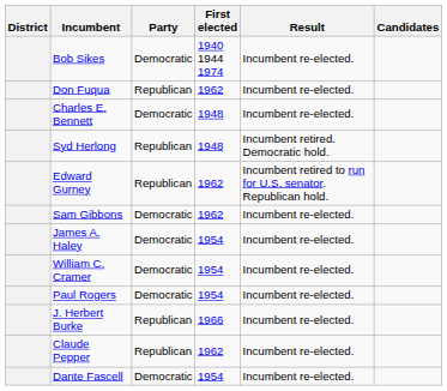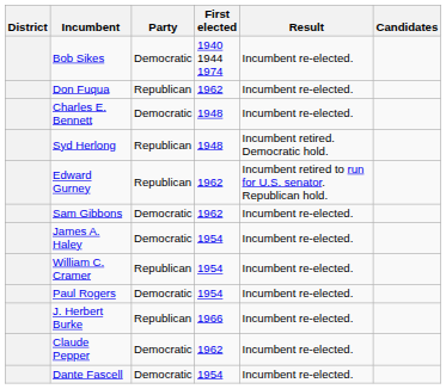 <table class=wikitable>
 <tr valign=bottom>
 <th>District</th>
 <th>Incumbent</th>
 <th>Party</th>
 <th>First<br>elected</th>
 <th>Result</th>
 <th>Candidates</th>
 </tr>
 <tr>
 <th></th>
 <td><a href='#'>Bob Sikes</a></td>
 <td>Democratic</td>
 <td><a href='#'>1940</a><br>1944 <br><a href='#'>1974</a></td>
 <td>Incumbent re-elected.</td>
 <td nowrap></td>
 </tr>
 <tr>
 <th></th>
 <td><a href='#'>Don Fuqua</a></td>
 <td>Republican</td>
 <td><a href='#'>1962</a></td>
 <td>Incumbent re-elected.</td>
 <td nowrap></td>
 </tr>
 <tr>
 <th></th>
 <td><a href='#'>Charles E. Bennett</a></td>
 <td>Democratic</td>
 <td><a href='#'>1948</a></td>
 <td>Incumbent re-elected.</td>
 <td nowrap></td>
 </tr>
 <tr>
 <th></th>
 <td><a href='#'>Syd Herlong</a></td>
 <td>Republican</td>
 <td><a href='#'>1948</a></td>
 <td>Incumbent retired.<br>Democratic hold.</td>
 <td nowrap></td>
 </tr>
 <tr>
 <th></th>
 <td><a href='#'>Edward Gurney</a></td>
 <td>Republican</td>
 <td><a href='#'>1962</a></td>
 <td>Incumbent retired to <a href='#'>run for U.S. senator</a>.<br>Republican hold.</td>
 <td nowrap></td>
 </tr>
 <tr>
 <th></th>
 <td><a href='#'>Sam Gibbons</a></td>
 <td>Democratic</td>
 <td><a href='#'>1962</a></td>
 <td>Incumbent re-elected.</td>
 <td nowrap></td>
 </tr>
 <tr>
 <th></th>
 <td><a href='#'>James A. Haley</a></td>
 <td>Democratic</td>
 <td><a href='#'>1954</a></td>
 <td>Incumbent re-elected.</td>
 <td nowrap></td>
 </tr>
 <tr>
 <th></th>
 <td><a href='#'>William C. Cramer</a></td>
-<td>Democratic</td>
+<td>Republican</td>
 <td><a href='#'>1954</a></td>
 <td>Incumbent re-elected.</td>
 <td nowrap></td>
 </tr>
 <tr>
 <th></th>
 <td><a href='#'>Paul Rogers</a></td>
 <td>Democratic</td>
 <td><a href='#'>1954</a></td>
 <td>Incumbent re-elected.</td>
 <td nowrap></td>
 </tr>
 <tr>
 <th></th>
 <td><a href='#'>J. Herbert Burke</a></td>
 <td>Republican</td>
 <td><a href='#'>1966</a></td>
 <td>Incumbent re-elected.</td>
 <td nowrap></td>
 </tr>
 <tr>
 <th></th>
 <td><a href='#'>Claude Pepper</a></td>
-<td>Republican</td>
+<td>Democratic</td>
 <td><a href='#'>1962</a></td>
 <td>Incumbent re-elected.</td>
 <td nowrap></td>
 </tr>
 <tr>
 <th></th>
 <td><a href='#'>Dante Fascell</a></td>
 <td>Democratic</td>
 <td><a href='#'>1954</a></td>
 <td>Incumbent re-elected.</td>
 <td nowrap></td>
 </tr>
 </table>
